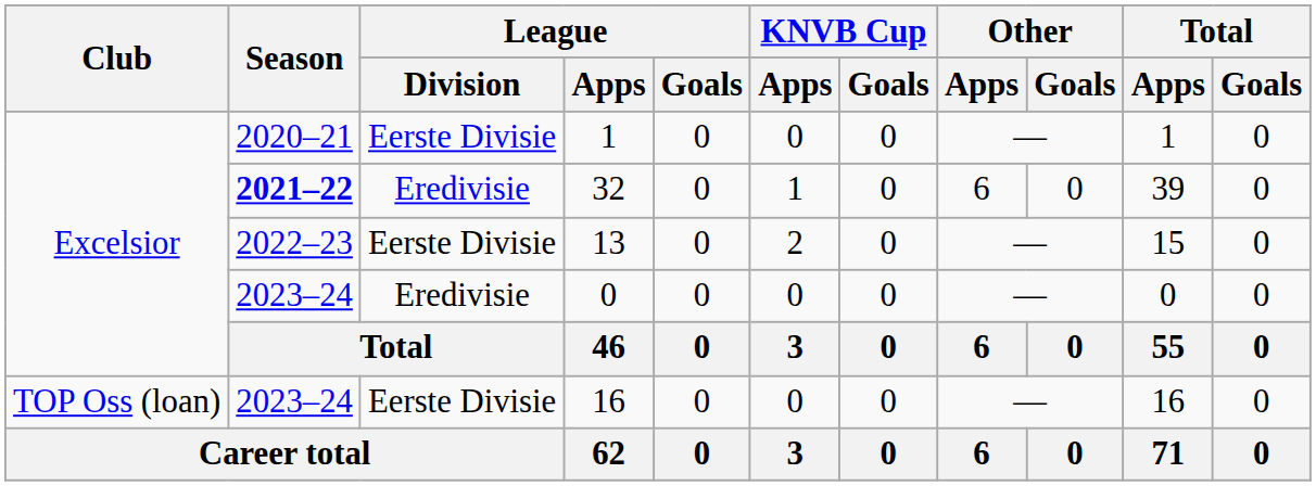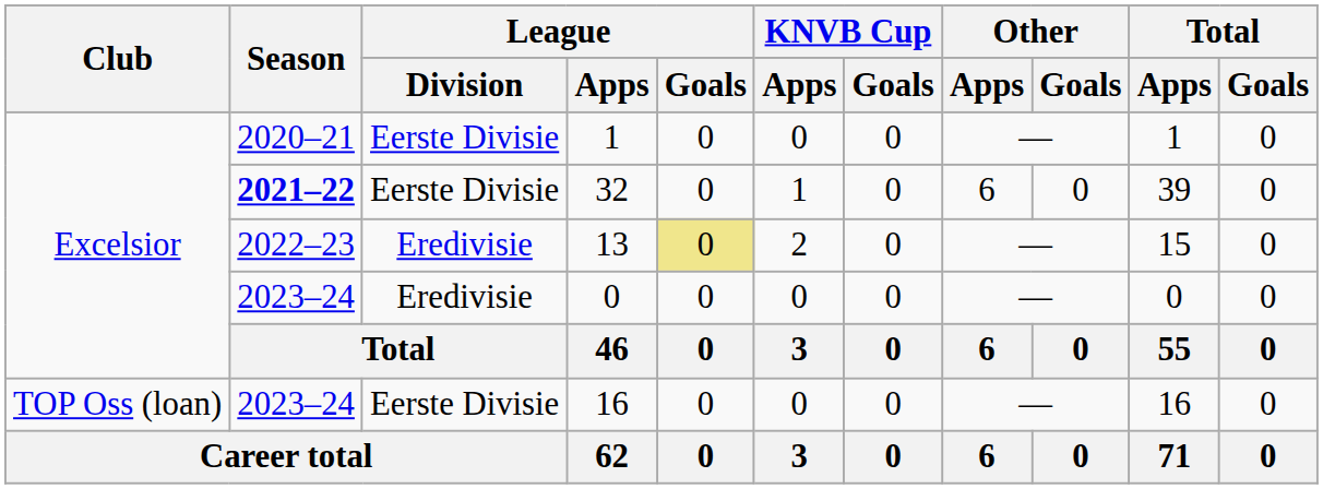 <table class="wikitable" style="text-align:center">
 <tr>
 <th rowspan="2">Club</th>
 <th rowspan="2">Season</th>
 <th colspan="3">League</th>
 <th colspan="2"><a href='#'>KNVB Cup</a></th>
 <th colspan="2">Other</th>
 <th colspan="2">Total</th>
 </tr>
 <tr>
 <th>Division</th>
 <th>Apps</th>
 <th>Goals</th>
 <th>Apps</th>
 <th>Goals</th>
 <th>Apps</th>
 <th>Goals</th>
 <th>Apps</th>
 <th>Goals</th>
 </tr>
 <tr>
 <td rowspan="5"><a href='#'>Excelsior</a></td>
 <td><a href='#'>2020–21</a></td>
 <td><a href='#'>Eerste Divisie</a></td>
 <td>1</td>
 <td>0</td>
 <td>0</td>
 <td>0</td>
 <td colspan="2">—</td>
 <td>1</td>
 <td>0</td>
 </tr>
 <tr>
 <td><strong><a href='#'>2021–22</a></strong></td>
-<td><a href='#'>Eredivisie</a></td>
+<td>Eerste Divisie</td>
 <td>32</td>
 <td>0</td>
 <td>1</td>
 <td>0</td>
 <td>6</td>
 <td>0</td>
 <td>39</td>
 <td>0</td>
 </tr>
 <tr>
 <td><a href='#'>2022–23</a></td>
-<td>Eerste Divisie</td>
+<td><a href='#'>Eredivisie</a></td>
 <td>13</td>
-<td>0</td>
+<td style="background: khaki;">0</td>
 <td>2</td>
 <td>0</td>
 <td colspan="2">—</td>
 <td>15</td>
 <td>0</td>
 </tr>
 <tr>
 <td><a href='#'>2023–24</a></td>
 <td>Eredivisie</td>
 <td>0</td>
 <td>0</td>
 <td>0</td>
 <td>0</td>
 <td colspan="2">—</td>
 <td>0</td>
 <td>0</td>
 </tr>
 <tr>
 <th colspan="2">Total</th>
 <th>46</th>
 <th>0</th>
 <th>3</th>
 <th>0</th>
 <th>6</th>
 <th>0</th>
 <th>55</th>
 <th>0</th>
 </tr>
 <tr>
 <td><a href='#'>TOP Oss</a> (loan)</td>
 <td><a href='#'>2023–24</a></td>
 <td>Eerste Divisie</td>
 <td>16</td>
 <td>0</td>
 <td>0</td>
 <td>0</td>
 <td colspan="2">—</td>
 <td>16</td>
 <td>0</td>
 </tr>
 <tr>
 <th colspan="3">Career total</th>
 <th>62</th>
 <th>0</th>
 <th>3</th>
 <th>0</th>
 <th>6</th>
 <th>0</th>
 <th>71</th>
 <th>0</th>
 </tr>
 </table>
